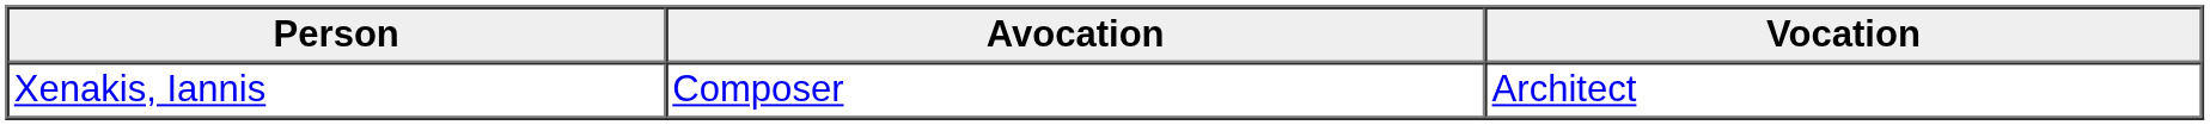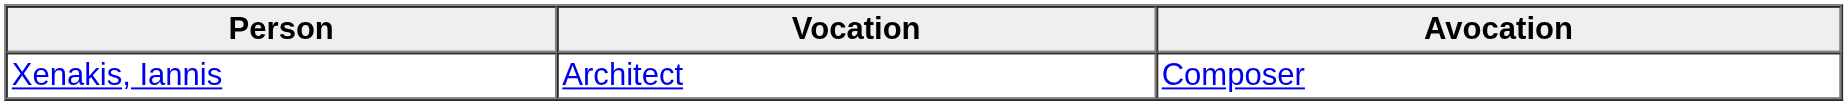 <table border=1 cellpadding=2 cellspacing=0 width=75%>
 <tr style="background:#efefef">
 <th width=30%>Person</th>
+<th>Vocation</th>
 <th>Avocation</th>
-<th>Vocation</th>
 </tr>
 <tr>
 <td><a href='#'>Xenakis, Iannis</a></td>
+<td><a href='#'>Architect</a></td>
 <td><a href='#'>Composer</a></td>
-<td><a href='#'>Architect</a></td>
 </tr>
 </table>
